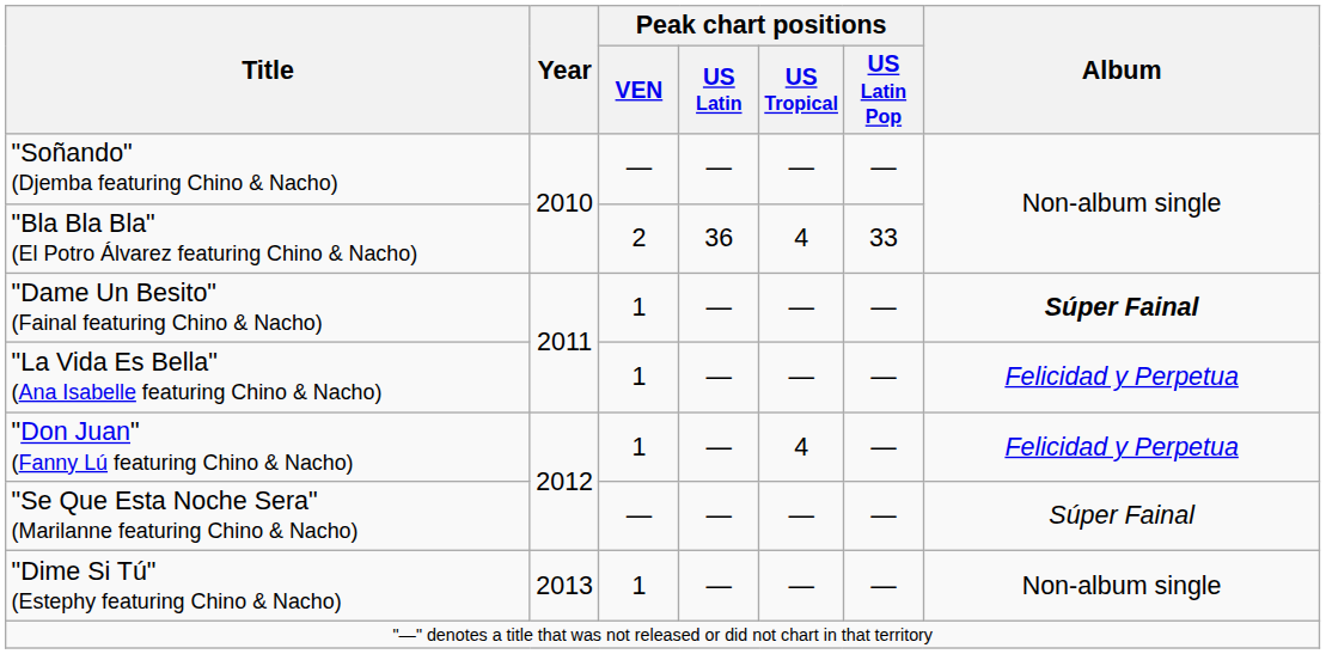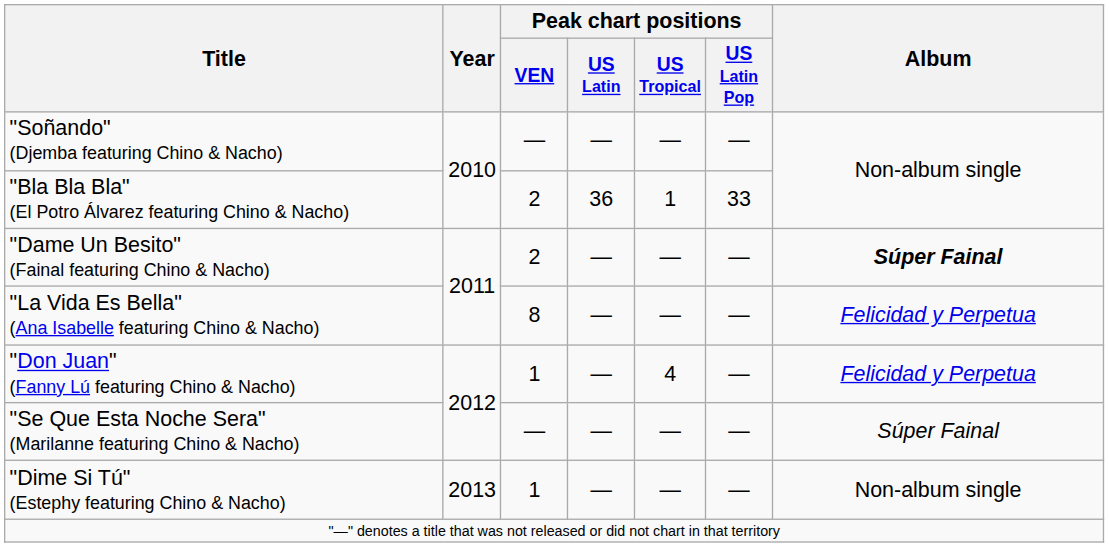 <table class="wikitable" style="text-align:center;" border="1">
 <tr>
 <th scope="col" rowspan="2" style="width:20em;">Title</th>
 <th scope="col" rowspan="2" style="width:2em;">Year</th>
 <th scope="col" colspan="4">Peak chart positions</th>
 <th scope="col" rowspan="2" style="width:15em;">Album</th>
 </tr>
 <tr>
 <th scope="col" style="width:3em;font-size:90%;"><a href='#'>VEN</a> <br></th>
 <th scope="col" style="width:3em;font-size:90%;"><a href='#'>US <br> <small>Latin</small></a><br></th>
 <th scope="col" style="width:3em;font-size:90%;"><a href='#'>US <br> <small>Tropical</small></a><br></th>
 <th scope="col" style="width:3em;font-size:90%;"><a href='#'>US <br> <small>Latin<br>Pop</small></a><br></th>
 </tr>
 <tr>
 <td align="left">"Soñando" <br><small>(Djemba featuring Chino & Nacho)</small></td>
 <td align="center" rowspan="2">2010</td>
 <td align="center">—</td>
 <td align="center">—</td>
 <td align="center">—</td>
 <td align="center">—</td>
 <td rowspan="2">Non-album single</td>
 </tr>
 <tr>
 <td align="left">"Bla Bla Bla" <br><small>(El Potro Álvarez featuring Chino & Nacho)</small></td>
 <td align="center">2</td>
 <td align="center">36</td>
-<td align="center">4</td>
+<td align="center">1</td>
 <td align="center">33</td>
 </tr>
 <tr>
 <td align="left">"Dame Un Besito" <br><small>(Fainal featuring Chino & Nacho)</small></td>
 <td align="center" rowspan="2">2011</td>
-<td align="center">1</td>
+<td align="center">2</td>
 <td align="center">—</td>
 <td align="center">—</td>
 <td align="center">—</td>
 <td><strong><em>Súper Fainal</em></strong></td>
 </tr>
 <tr>
 <td align="left">"La Vida Es Bella" <br><small>(<a href='#'>Ana Isabelle</a> featuring Chino & Nacho)</small></td>
-<td align="center">1</td>
+<td align="center">8</td>
 <td align="center">—</td>
 <td align="center">—</td>
 <td align="center">—</td>
 <td><em><a href='#'>Felicidad y Perpetua</a></em></td>
 </tr>
 <tr>
 <td align="left">"<a href='#'>Don Juan</a>" <br><small>(<a href='#'>Fanny Lú</a> featuring Chino & Nacho)</small></td>
 <td align="center" rowspan="2">2012</td>
 <td align="center">1</td>
 <td align="center">—</td>
 <td align="center">4</td>
 <td align="center">—</td>
 <td><em><a href='#'>Felicidad y Perpetua</a></em></td>
 </tr>
 <tr>
 <td align="left">"Se Que Esta Noche Sera" <br><small>(Marilanne featuring Chino & Nacho)</small></td>
 <td align="center">—</td>
 <td align="center">—</td>
 <td align="center">—</td>
 <td align="center">—</td>
 <td><em>Súper Fainal</em></td>
 </tr>
 <tr>
 <td align="left">"Dime Si Tú" <br><small>(Estephy featuring Chino & Nacho)</small></td>
 <td>2013</td>
 <td align="center">1</td>
 <td align="center">—</td>
 <td align="center">—</td>
 <td align="center">—</td>
 <td>Non-album single</td>
 </tr>
 <tr>
 <td colspan="14" style="text-align:center; font-size:8pt;">"—" denotes a title that was not released or did not chart in that territory</td>
 </tr>
 </table>
